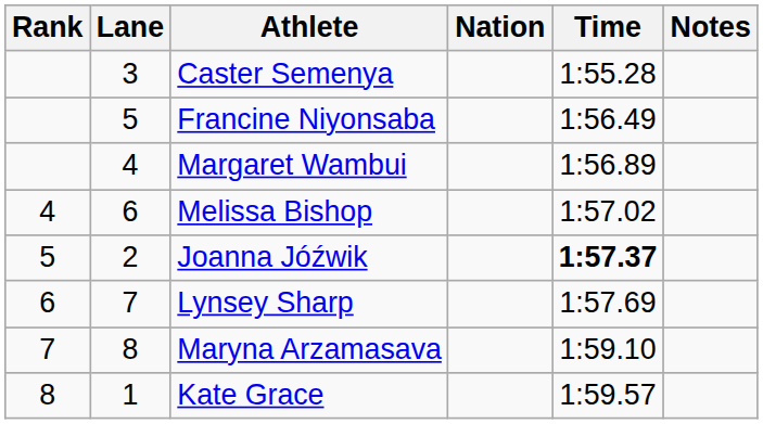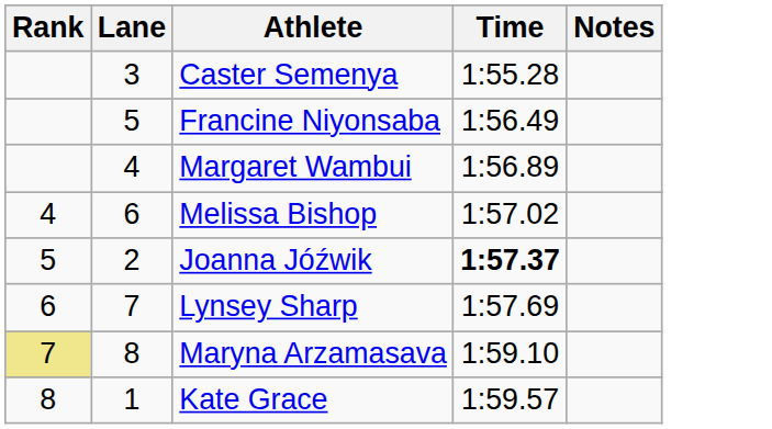 <table class="wikitable sortable" style="text-align:center">
 <tr>
 <th>Rank</th>
 <th>Lane</th>
 <th>Athlete</th>
-<th>Nation</th>
 <th>Time</th>
 <th>Notes</th>
 </tr>
 <tr>
 <td></td>
 <td>3</td>
 <td align=left><a href='#'>Caster Semenya</a></td>
-<td align=left></td>
 <td>1:55.28</td>
 <td></td>
 </tr>
 <tr>
 <td></td>
 <td>5</td>
 <td align=left><a href='#'>Francine Niyonsaba</a></td>
-<td align=left></td>
 <td>1:56.49</td>
 <td></td>
 </tr>
 <tr>
 <td></td>
 <td>4</td>
 <td align=left><a href='#'>Margaret Wambui</a></td>
-<td align=left></td>
 <td>1:56.89</td>
 <td></td>
 </tr>
 <tr>
 <td>4</td>
 <td>6</td>
 <td align=left><a href='#'>Melissa Bishop</a></td>
-<td align=left></td>
 <td>1:57.02</td>
 <td></td>
 </tr>
 <tr>
 <td>5</td>
 <td>2</td>
 <td align=left><a href='#'>Joanna Jóźwik</a></td>
-<td align=left></td>
 <td><strong>1:57.37</strong></td>
 <td></td>
 </tr>
 <tr>
 <td>6</td>
 <td>7</td>
 <td align=left><a href='#'>Lynsey Sharp</a></td>
-<td align=left></td>
 <td>1:57.69</td>
 <td></td>
 </tr>
 <tr>
-<td>7</td>
+<td style="background: khaki;">7</td>
 <td>8</td>
 <td align=left><a href='#'>Maryna Arzamasava</a></td>
-<td align=left></td>
 <td>1:59.10</td>
 <td></td>
 </tr>
 <tr>
 <td>8</td>
 <td>1</td>
 <td align=left><a href='#'>Kate Grace</a></td>
-<td align=left></td>
 <td>1:59.57</td>
 <td></td>
 </tr>
 </table>
